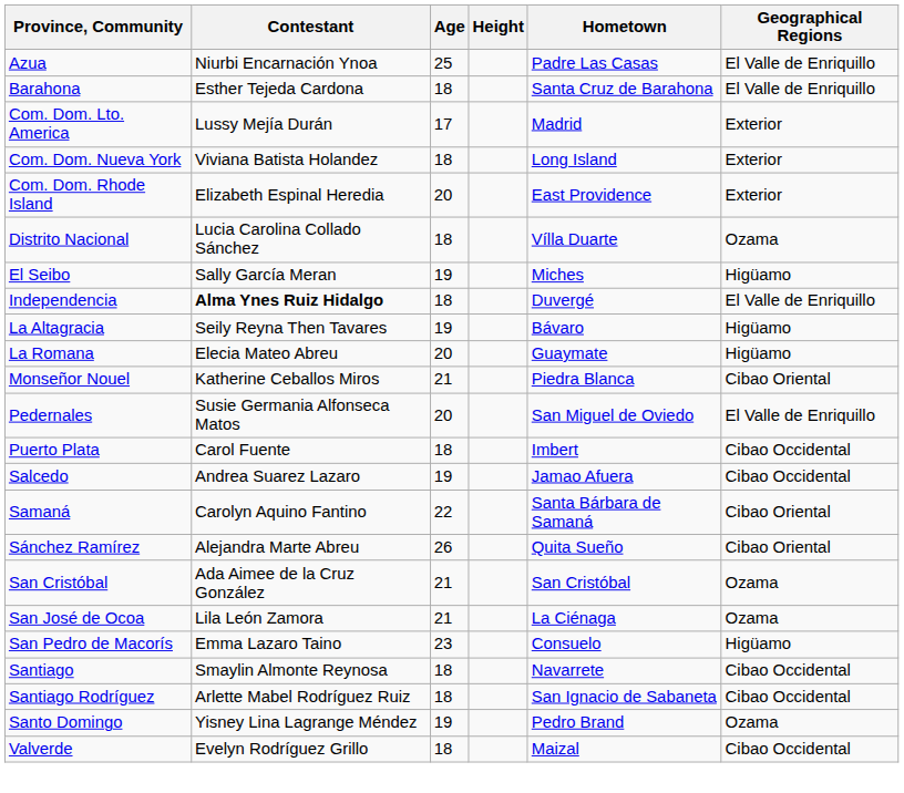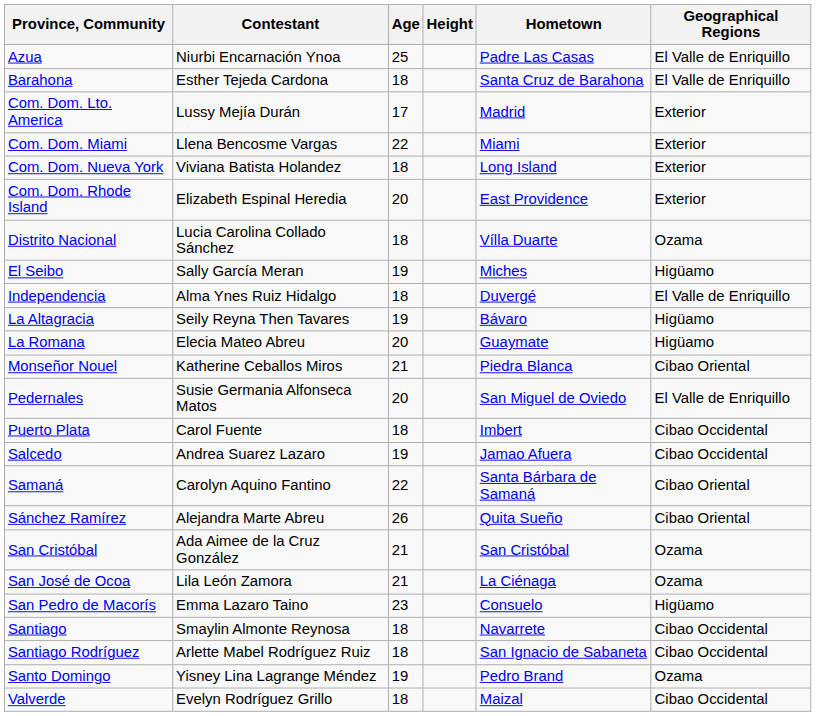 <table class="sortable wikitable">
 <tr>
 <th>Province, Community</th>
 <th>Contestant</th>
 <th>Age</th>
 <th>Height</th>
 <th>Hometown</th>
 <th>Geographical Regions</th>
 </tr>
 <tr>
 <td><a href='#'>Azua</a></td>
 <td>Niurbi Encarnación Ynoa</td>
 <td>25</td>
 <td></td>
 <td><a href='#'>Padre Las Casas</a></td>
 <td>El Valle de Enriquillo</td>
 </tr>
 <tr>
 <td><a href='#'>Barahona</a></td>
 <td>Esther Tejeda Cardona</td>
 <td>18</td>
 <td></td>
 <td><a href='#'>Santa Cruz de Barahona</a></td>
 <td>El Valle de Enriquillo</td>
 </tr>
 <tr>
 <td><a href='#'>Com. Dom. Lto. America</a></td>
 <td>Lussy Mejía Durán</td>
 <td>17</td>
 <td></td>
 <td><a href='#'>Madrid</a></td>
+<td>Exterior</td>
+</tr>
+<tr>
+<td><a href='#'>Com. Dom. Miami</a></td>
+<td>Llena Bencosme Vargas</td>
+<td>22</td>
+<td></td>
+<td><a href='#'>Miami</a></td>
 <td>Exterior</td>
 </tr>
 <tr>
 <td><a href='#'>Com. Dom. Nueva York</a></td>
 <td>Viviana Batista Holandez</td>
 <td>18</td>
 <td></td>
 <td><a href='#'>Long Island</a></td>
 <td>Exterior</td>
 </tr>
 <tr>
 <td><a href='#'>Com. Dom. Rhode Island</a></td>
 <td>Elizabeth Espinal Heredia</td>
 <td>20</td>
 <td></td>
 <td><a href='#'>East Providence</a></td>
 <td>Exterior</td>
 </tr>
 <tr>
 <td><a href='#'>Distrito Nacional</a></td>
 <td>Lucia Carolina Collado Sánchez</td>
 <td>18</td>
 <td></td>
 <td><a href='#'>Vílla Duarte</a></td>
 <td>Ozama</td>
 </tr>
 <tr>
 <td><a href='#'>El Seibo</a></td>
 <td>Sally García Meran</td>
 <td>19</td>
 <td></td>
 <td><a href='#'>Miches</a></td>
 <td>Higüamo</td>
 </tr>
 <tr>
 <td><a href='#'>Independencia</a></td>
-<td><strong>Alma Ynes Ruiz Hidalgo</strong></td>
+<td>Alma Ynes Ruiz Hidalgo</td>
 <td>18</td>
 <td></td>
 <td><a href='#'>Duvergé</a></td>
 <td>El Valle de Enriquillo</td>
 </tr>
 <tr>
 <td><a href='#'>La Altagracia</a></td>
 <td>Seily Reyna Then Tavares</td>
 <td>19</td>
 <td></td>
 <td><a href='#'>Bávaro</a></td>
 <td>Higüamo</td>
 </tr>
 <tr>
 <td><a href='#'>La Romana</a></td>
 <td>Elecia Mateo Abreu</td>
 <td>20</td>
 <td></td>
 <td><a href='#'>Guaymate</a></td>
 <td>Higüamo</td>
 </tr>
 <tr>
 <td><a href='#'>Monseñor Nouel</a></td>
 <td>Katherine Ceballos Miros</td>
 <td>21</td>
 <td></td>
 <td><a href='#'>Piedra Blanca</a></td>
 <td>Cibao Oriental</td>
 </tr>
 <tr>
 <td><a href='#'>Pedernales</a></td>
 <td>Susie Germania Alfonseca Matos</td>
 <td>20</td>
 <td></td>
 <td><a href='#'>San Miguel de Oviedo</a></td>
 <td>El Valle de Enriquillo</td>
 </tr>
 <tr>
 <td><a href='#'>Puerto Plata</a></td>
 <td>Carol Fuente</td>
 <td>18</td>
 <td></td>
 <td><a href='#'>Imbert</a></td>
 <td>Cibao Occidental</td>
 </tr>
 <tr>
 <td><a href='#'>Salcedo</a></td>
 <td>Andrea Suarez Lazaro</td>
 <td>19</td>
 <td></td>
 <td><a href='#'>Jamao Afuera</a></td>
 <td>Cibao Occidental</td>
 </tr>
 <tr>
 <td><a href='#'>Samaná</a></td>
 <td>Carolyn Aquino Fantino</td>
 <td>22</td>
 <td></td>
 <td><a href='#'>Santa Bárbara de Samaná</a></td>
 <td>Cibao Oriental</td>
 </tr>
 <tr>
 <td><a href='#'>Sánchez Ramírez</a></td>
 <td>Alejandra Marte Abreu</td>
 <td>26</td>
 <td></td>
 <td><a href='#'>Quita Sueño</a></td>
 <td>Cibao Oriental</td>
 </tr>
 <tr>
 <td><a href='#'>San Cristóbal</a></td>
 <td>Ada Aimee de la Cruz González</td>
 <td>21</td>
 <td></td>
 <td><a href='#'>San Cristóbal</a></td>
 <td>Ozama</td>
 </tr>
 <tr>
 <td><a href='#'>San José de Ocoa</a></td>
 <td>Lila León Zamora</td>
 <td>21</td>
 <td></td>
 <td><a href='#'>La Ciénaga</a></td>
 <td>Ozama</td>
 </tr>
 <tr>
 <td><a href='#'>San Pedro de Macorís</a></td>
 <td>Emma Lazaro Taino</td>
 <td>23</td>
 <td></td>
 <td><a href='#'>Consuelo</a></td>
 <td>Higüamo</td>
 </tr>
 <tr>
 <td><a href='#'>Santiago</a></td>
 <td>Smaylin Almonte Reynosa</td>
 <td>18</td>
 <td></td>
 <td><a href='#'>Navarrete</a></td>
 <td>Cibao Occidental</td>
 </tr>
 <tr>
 <td><a href='#'>Santiago Rodríguez</a></td>
 <td>Arlette Mabel Rodríguez Ruiz</td>
 <td>18</td>
 <td></td>
 <td><a href='#'>San Ignacio de Sabaneta</a></td>
 <td>Cibao Occidental</td>
 </tr>
 <tr>
 <td><a href='#'>Santo Domingo</a></td>
 <td>Yisney Lina Lagrange Méndez</td>
 <td>19</td>
 <td></td>
 <td><a href='#'>Pedro Brand</a></td>
 <td>Ozama</td>
 </tr>
 <tr>
 <td><a href='#'>Valverde</a></td>
 <td>Evelyn Rodríguez Grillo</td>
 <td>18</td>
 <td></td>
 <td><a href='#'>Maizal</a></td>
 <td>Cibao Occidental</td>
 </tr>
 </table>
